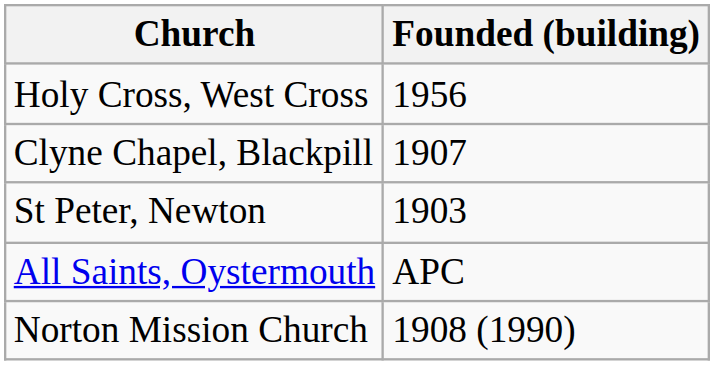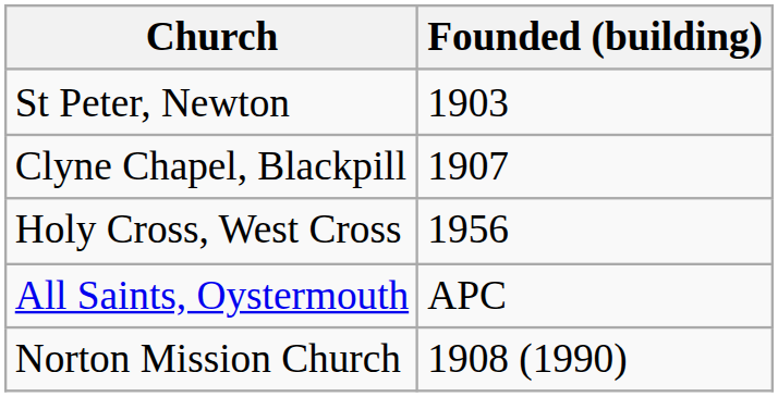 <table class="wikitable">
 <tr>
 <th>Church</th>
 <th>Founded (building)</th>
 </tr>
 <tr>
-<td>Holy Cross, West Cross</td>
-<td>1956</td>
+<td>St Peter, Newton</td>
+<td>1903</td>
 </tr>
 <tr>
 <td>Clyne Chapel, Blackpill</td>
 <td>1907</td>
 </tr>
 <tr>
-<td>St Peter, Newton</td>
-<td>1903</td>
+<td>Holy Cross, West Cross</td>
+<td>1956</td>
 </tr>
 <tr>
 <td><a href='#'>All Saints, Oystermouth</a></td>
 <td>APC</td>
 </tr>
 <tr>
 <td>Norton Mission Church</td>
 <td>1908 (1990)</td>
 </tr>
 </table>
